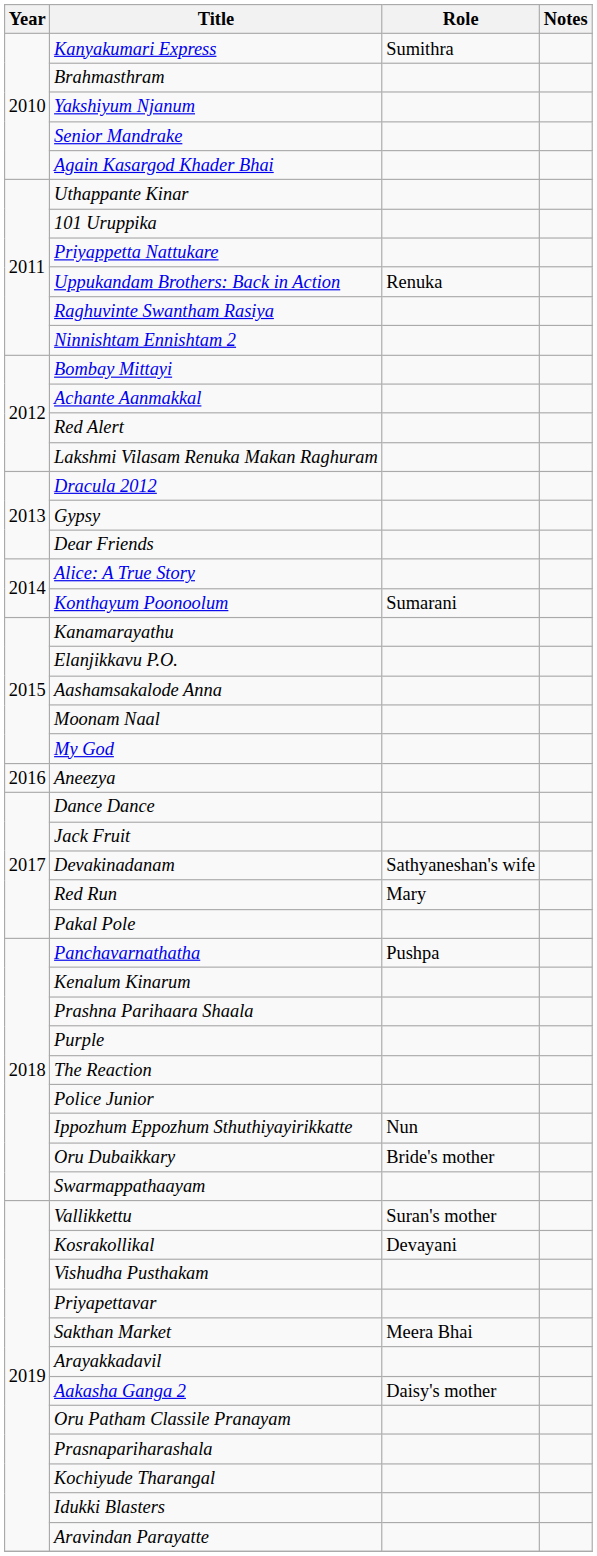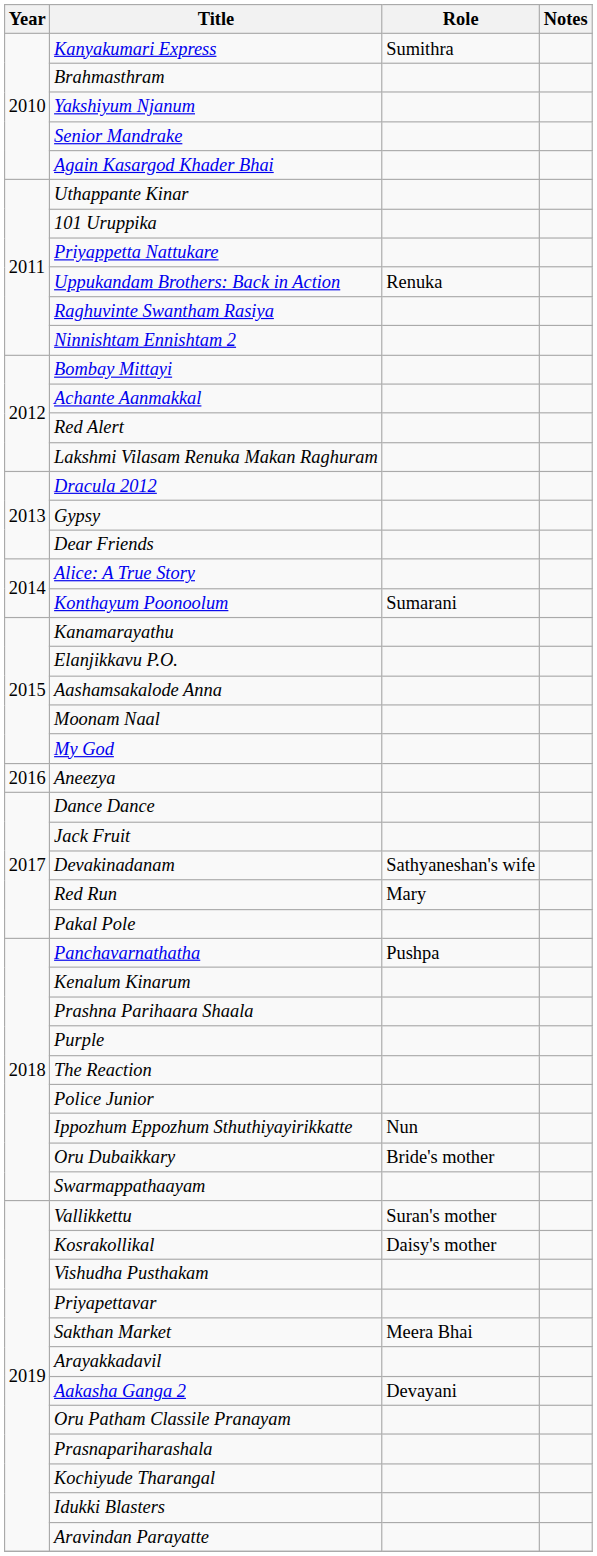 <table class="wikitable sortable">
 <tr>
 <th>Year</th>
 <th>Title</th>
 <th>Role</th>
 <th class="unsortable">Notes</th>
 </tr>
 <tr>
 <td rowspan=5>2010</td>
 <td><em><a href='#'>Kanyakumari Express</a></em></td>
 <td>Sumithra</td>
 <td></td>
 </tr>
 <tr>
 <td><em>Brahmasthram</em></td>
 <td></td>
 <td></td>
 </tr>
 <tr>
 <td><em><a href='#'>Yakshiyum Njanum</a></em></td>
 <td></td>
 <td></td>
 </tr>
 <tr>
 <td><em><a href='#'>Senior Mandrake</a></em></td>
 <td></td>
 <td></td>
 </tr>
 <tr>
 <td><em><a href='#'>Again Kasargod Khader Bhai</a></em></td>
 <td></td>
 <td></td>
 </tr>
 <tr>
 <td rowspan=6>2011</td>
 <td><em>Uthappante Kinar</em></td>
 <td></td>
 <td></td>
 </tr>
 <tr>
 <td><em>101 Uruppika</em></td>
 <td></td>
 <td></td>
 </tr>
 <tr>
 <td><em><a href='#'>Priyappetta Nattukare</a></em></td>
 <td></td>
 <td></td>
 </tr>
 <tr>
 <td><em><a href='#'>Uppukandam Brothers: Back in Action</a></em></td>
 <td>Renuka</td>
 <td></td>
 </tr>
 <tr>
 <td><em><a href='#'>Raghuvinte Swantham Rasiya</a></em></td>
 <td></td>
 <td></td>
 </tr>
 <tr>
 <td><em><a href='#'>Ninnishtam Ennishtam 2</a></em></td>
 <td></td>
 <td></td>
 </tr>
 <tr>
 <td rowspan=4>2012</td>
 <td><em><a href='#'>Bombay Mittayi</a></em></td>
 <td></td>
 <td></td>
 </tr>
 <tr>
 <td><em><a href='#'>Achante Aanmakkal</a></em></td>
 <td></td>
 <td></td>
 </tr>
 <tr>
 <td><em>Red Alert</em></td>
 <td></td>
 <td></td>
 </tr>
 <tr>
 <td><em>Lakshmi Vilasam Renuka Makan Raghuram</em></td>
 <td></td>
 <td></td>
 </tr>
 <tr>
 <td rowspan=3>2013</td>
 <td><em><a href='#'>Dracula 2012</a></em></td>
 <td></td>
 <td></td>
 </tr>
 <tr>
 <td><em>Gypsy</em></td>
 <td></td>
 <td></td>
 </tr>
 <tr>
 <td><em>Dear Friends</em></td>
 <td></td>
 <td></td>
 </tr>
 <tr>
 <td rowspan=2>2014</td>
 <td><em><a href='#'>Alice: A True Story</a></em></td>
 <td></td>
 <td></td>
 </tr>
 <tr>
 <td><em><a href='#'>Konthayum Poonoolum</a></em></td>
 <td>Sumarani</td>
 <td></td>
 </tr>
 <tr>
 <td rowspan=5>2015</td>
 <td><em>Kanamarayathu</em></td>
 <td></td>
 <td></td>
 </tr>
 <tr>
 <td><em>Elanjikkavu P.O.</em></td>
 <td></td>
 <td></td>
 </tr>
 <tr>
 <td><em>Aashamsakalode Anna</em></td>
 <td></td>
 <td></td>
 </tr>
 <tr>
 <td><em>Moonam Naal</em></td>
 <td></td>
 <td></td>
 </tr>
 <tr>
 <td><em><a href='#'>My God</a></em></td>
 <td></td>
 <td></td>
 </tr>
 <tr>
 <td>2016</td>
 <td><em>Aneezya</em></td>
 <td></td>
 <td></td>
 </tr>
 <tr>
 <td rowspan=5>2017</td>
 <td><em>Dance Dance</em></td>
 <td></td>
 <td></td>
 </tr>
 <tr>
 <td><em>Jack Fruit</em></td>
 <td></td>
 <td></td>
 </tr>
 <tr>
 <td><em>Devakinadanam</em></td>
 <td>Sathyaneshan's wife</td>
 <td></td>
 </tr>
 <tr>
 <td><em>Red Run</em></td>
 <td>Mary</td>
 <td></td>
 </tr>
 <tr>
 <td><em>Pakal Pole</em></td>
 <td></td>
 <td></td>
 </tr>
 <tr>
 <td rowspan=9>2018</td>
 <td><em><a href='#'>Panchavarnathatha</a></em></td>
 <td>Pushpa</td>
 <td></td>
 </tr>
 <tr>
 <td><em>Kenalum Kinarum</em></td>
 <td></td>
 <td></td>
 </tr>
 <tr>
 <td><em>Prashna Parihaara Shaala</em></td>
 <td></td>
 <td></td>
 </tr>
 <tr>
 <td><em>Purple</em></td>
 <td></td>
 <td></td>
 </tr>
 <tr>
 <td><em>The Reaction</em></td>
 <td></td>
 <td></td>
 </tr>
 <tr>
 <td><em>Police Junior</em></td>
 <td></td>
 <td></td>
 </tr>
 <tr>
 <td><em>Ippozhum Eppozhum Sthuthiyayirikkatte</em></td>
 <td>Nun</td>
 <td></td>
 </tr>
 <tr>
 <td><em>Oru Dubaikkary</em></td>
 <td>Bride's mother</td>
 <td></td>
 </tr>
 <tr>
 <td><em>Swarmappathaayam</em></td>
 <td></td>
 <td></td>
 </tr>
 <tr>
 <td rowspan=12>2019</td>
 <td><em>Vallikkettu</em></td>
 <td>Suran's mother</td>
 <td></td>
 </tr>
 <tr>
 <td><em>Kosrakollikal</em></td>
-<td>Devayani</td>
+<td>Daisy's mother</td>
 <td></td>
 </tr>
 <tr>
 <td><em>Vishudha Pusthakam</em></td>
 <td></td>
 <td></td>
 </tr>
 <tr>
 <td><em>Priyapettavar</em></td>
 <td></td>
 <td></td>
 </tr>
 <tr>
 <td><em>Sakthan Market</em></td>
 <td>Meera Bhai</td>
 <td></td>
 </tr>
 <tr>
 <td><em>Arayakkadavil</em></td>
 <td></td>
 <td></td>
 </tr>
 <tr>
 <td><em><a href='#'>Aakasha Ganga 2</a></em></td>
-<td>Daisy's mother</td>
+<td>Devayani</td>
 <td></td>
 </tr>
 <tr>
 <td><em>Oru Patham Classile Pranayam</em></td>
 <td></td>
 <td></td>
 </tr>
 <tr>
 <td><em>Prasnapariharashala</em></td>
 <td></td>
 <td></td>
 </tr>
 <tr>
 <td><em>Kochiyude Tharangal</em></td>
 <td></td>
 <td></td>
 </tr>
 <tr>
 <td><em>Idukki Blasters</em></td>
 <td></td>
 <td></td>
 </tr>
 <tr>
 <td><em>Aravindan Parayatte</em></td>
 <td></td>
 <td></td>
 </tr>
 <tr>
 </tr>
 </table>
